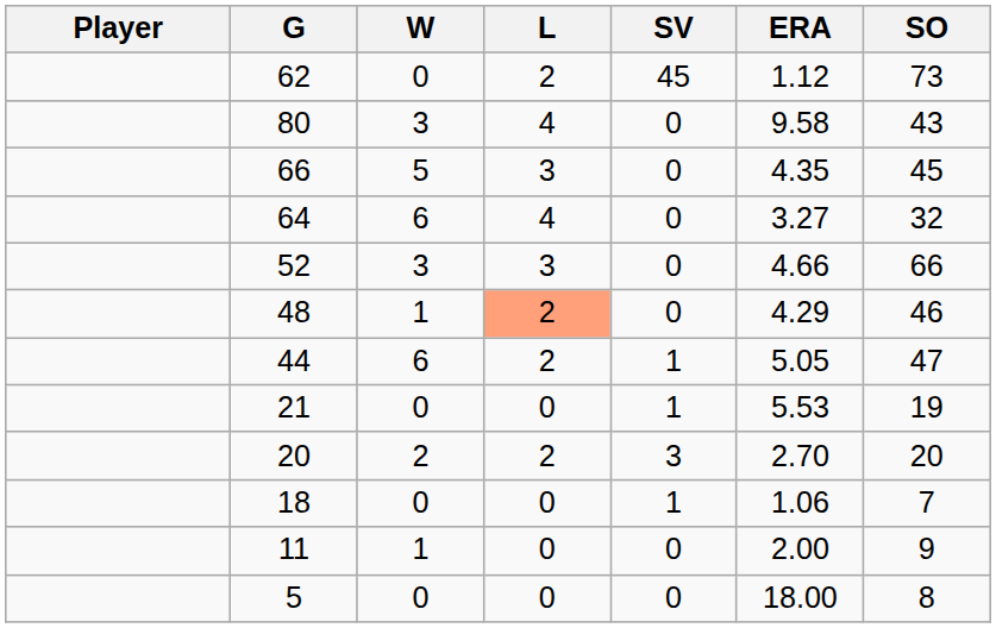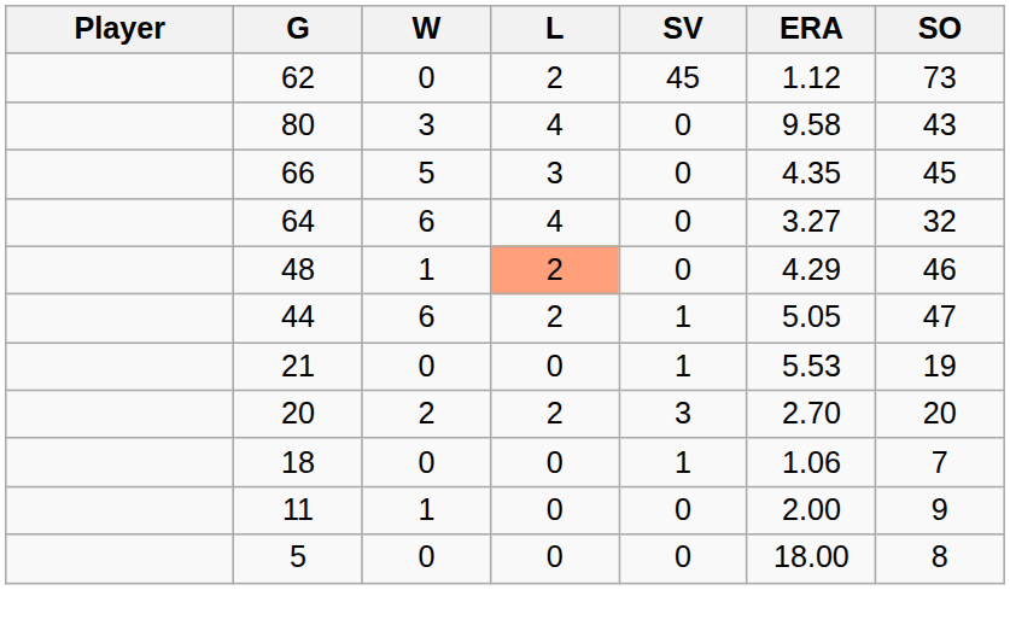 <table class="wikitable sortable">
 <tr>
 <th bgcolor="#DDDDFF" width="16%">Player</th>
 <th bgcolor="#DDDDFF" width="9%">G</th>
 <th bgcolor="#DDDDFF" width="9%">W</th>
 <th bgcolor="#DDDDFF" width="9%">L</th>
 <th bgcolor="#DDDDFF" width="9%">SV</th>
 <th bgcolor="#DDDDFF" width="9%">ERA</th>
 <th bgcolor="#DDDDFF" width="9%">SO</th>
 </tr>
 <tr align="center">
 <td></td>
 <td>62</td>
 <td>0</td>
 <td>2</td>
 <td>45</td>
 <td>1.12</td>
 <td>73</td>
 </tr>
 <tr align=center>
 <td></td>
 <td>80</td>
 <td>3</td>
 <td>4</td>
 <td>0</td>
 <td>9.58</td>
 <td>43</td>
 </tr>
 <tr align="center">
 <td></td>
 <td>66</td>
 <td>5</td>
 <td>3</td>
 <td>0</td>
 <td>4.35</td>
 <td>45</td>
 </tr>
 <tr align="center">
 <td></td>
 <td>64</td>
 <td>6</td>
 <td>4</td>
 <td>0</td>
 <td>3.27</td>
 <td>32</td>
-</tr>
-<tr align="center">
-<td></td>
-<td>52</td>
-<td>3</td>
-<td>3</td>
-<td>0</td>
-<td>4.66</td>
-<td>66</td>
 </tr>
 <tr align="center">
 <td></td>
 <td>48</td>
 <td>1</td>
 <td style="background: lightsalmon;">2</td>
 <td>0</td>
 <td>4.29</td>
 <td>46</td>
 </tr>
 <tr align="center">
 <td></td>
 <td>44</td>
 <td>6</td>
 <td>2</td>
 <td>1</td>
 <td>5.05</td>
 <td>47</td>
 </tr>
 <tr align="center">
 <td></td>
 <td>21</td>
 <td>0</td>
 <td>0</td>
 <td>1</td>
 <td>5.53</td>
 <td>19</td>
 </tr>
 <tr align="center">
 <td></td>
 <td>20</td>
 <td>2</td>
 <td>2</td>
 <td>3</td>
 <td>2.70</td>
 <td>20</td>
 </tr>
 <tr align="center">
 <td></td>
 <td>18</td>
 <td>0</td>
 <td>0</td>
 <td>1</td>
 <td>1.06</td>
 <td>7</td>
 </tr>
 <tr align="center">
 <td></td>
 <td>11</td>
 <td>1</td>
 <td>0</td>
 <td>0</td>
 <td>2.00</td>
 <td>9</td>
 </tr>
 <tr align="center">
 <td></td>
 <td>5</td>
 <td>0</td>
 <td>0</td>
 <td>0</td>
 <td>18.00</td>
 <td>8</td>
 </tr>
 </table>
